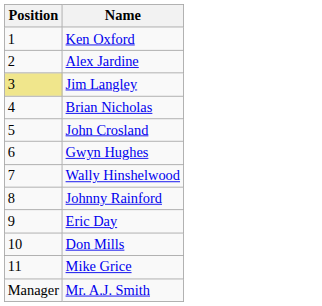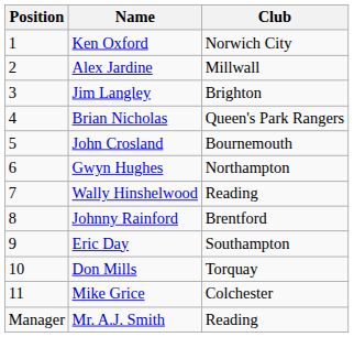 <table class="wikitable" border="1">
 <tr>
 <th>Position</th>
 <th>Name</th>
+<th>Club</th>
 </tr>
 <tr>
 <td>1</td>
 <td><a href='#'>Ken Oxford</a></td>
+<td>Norwich City</td>
 </tr>
 <tr>
 <td>2</td>
 <td><a href='#'>Alex Jardine</a></td>
+<td>Millwall</td>
 </tr>
 <tr>
-<td style="background: khaki;">3</td>
+<td>3</td>
 <td><a href='#'>Jim Langley</a></td>
+<td>Brighton</td>
 </tr>
 <tr>
 <td>4</td>
 <td><a href='#'>Brian Nicholas</a></td>
+<td>Queen's Park Rangers</td>
 </tr>
 <tr>
 <td>5</td>
 <td><a href='#'>John Crosland</a></td>
+<td>Bournemouth</td>
 </tr>
 <tr>
 <td>6</td>
 <td><a href='#'>Gwyn Hughes</a></td>
+<td>Northampton</td>
 </tr>
 <tr>
 <td>7</td>
 <td><a href='#'>Wally Hinshelwood</a></td>
+<td>Reading</td>
 </tr>
 <tr>
 <td>8</td>
 <td><a href='#'>Johnny Rainford</a></td>
+<td>Brentford</td>
 </tr>
 <tr>
 <td>9</td>
 <td><a href='#'>Eric Day</a></td>
+<td>Southampton</td>
 </tr>
 <tr>
 <td>10</td>
 <td><a href='#'>Don Mills</a></td>
+<td>Torquay</td>
 </tr>
 <tr>
 <td>11</td>
 <td><a href='#'>Mike Grice</a></td>
+<td>Colchester</td>
 </tr>
 <tr>
 <td>Manager</td>
 <td><a href='#'>Mr. A.J. Smith</a></td>
+<td>Reading</td>
 </tr>
 </table>
